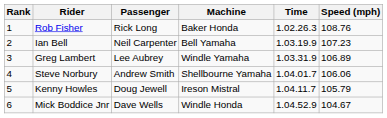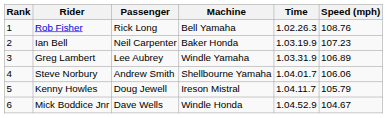 <table class="wikitable">
 <tr>
 <th>Rank</th>
 <th>Rider</th>
 <th>Passenger</th>
 <th>Machine</th>
 <th>Time</th>
 <th>Speed (mph)</th>
 </tr>
 <tr>
 <td>1</td>
 <td> <a href='#'>Rob Fisher</a></td>
 <td>Rick Long</td>
-<td>Baker Honda</td>
+<td>Bell Yamaha</td>
 <td>1.02.26.3</td>
 <td>108.76</td>
 </tr>
 <tr>
 <td>2</td>
 <td> Ian Bell</td>
 <td>Neil Carpenter</td>
-<td>Bell Yamaha</td>
+<td>Baker Honda</td>
 <td>1.03.19.9</td>
 <td>107.23</td>
 </tr>
 <tr>
 <td>3</td>
 <td> Greg Lambert</td>
 <td>Lee Aubrey</td>
 <td>Windle Yamaha</td>
 <td>1.03.31.9</td>
 <td>106.89</td>
 </tr>
 <tr>
 <td>4</td>
 <td> Steve Norbury</td>
 <td>Andrew Smith</td>
 <td>Shellbourne Yamaha</td>
 <td>1.04.01.7</td>
 <td>106.06</td>
 </tr>
 <tr>
 <td>5</td>
 <td> Kenny Howles</td>
 <td>Doug Jewell</td>
 <td>Ireson Mistral</td>
 <td>1.04.11.7</td>
 <td>105.79</td>
 </tr>
 <tr>
 <td>6</td>
 <td> Mick Boddice Jnr</td>
 <td>Dave Wells</td>
 <td>Windle Honda</td>
 <td>1.04.52.9</td>
 <td>104.67</td>
 </tr>
 </table>
